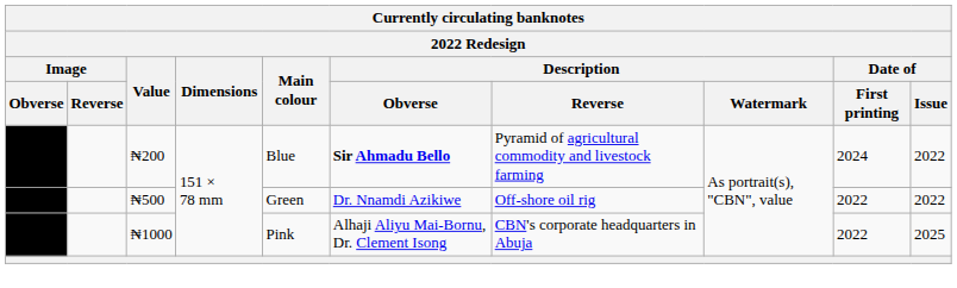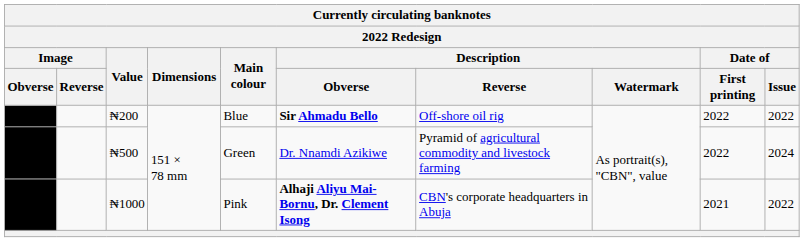 <table class="wikitable collapsible autocollapse" style="font-size: 90%; width: 100%">
 <tr>
 <th colspan="10">Currently circulating banknotes</th>
 </tr>
 <tr>
 <th colspan="10">2022 Redesign</th>
 </tr>
 <tr>
 <th colspan="2">Image</th>
 <th rowspan="2">Value</th>
 <th rowspan="2">Dimensions</th>
 <th rowspan="2">Main colour</th>
 <th colspan="3">Description</th>
 <th colspan="2">Date of</th>
 </tr>
 <tr>
 <th>Obverse</th>
 <th>Reverse</th>
 <th>Obverse</th>
 <th>Reverse</th>
 <th>Watermark</th>
 <th>First printing</th>
 <th>Issue</th>
 </tr>
 <tr>
 <td align="center" bgcolor="#000000"></td>
 <td align="center"></td>
 <td>₦200</td>
 <td rowspan="3">151 × 78 mm</td>
 <td>Blue</td>
 <td><strong>Sir <a href='#'>Ahmadu Bello</a></strong></td>
-<td>Pyramid of <a href='#'>agricultural commodity and livestock farming</a></td>
+<td><a href='#'>Off-shore oil rig</a></td>
 <td rowspan="3">As portrait(s), "CBN", value</td>
-<td>2024</td>
+<td>2022</td>
 <td>2022</td>
 </tr>
 <tr>
 <td align="center" bgcolor="#000000"></td>
 <td align="center"></td>
 <td>₦500</td>
 <td>Green</td>
 <td><a href='#'>Dr. Nnamdi Azikiwe</a></td>
-<td><a href='#'>Off-shore oil rig</a></td>
+<td>Pyramid of <a href='#'>agricultural commodity and livestock farming</a></td>
 <td>2022</td>
-<td>2022</td>
+<td>2024</td>
 </tr>
 <tr>
 <td align="center" bgcolor="#000000"></td>
 <td align="center"></td>
 <td>₦1000</td>
 <td>Pink</td>
-<td>Alhaji <a href='#'>Aliyu Mai-Bornu</a>, Dr. <a href='#'>Clement Isong</a></td>
+<td><strong>Alhaji <a href='#'>Aliyu Mai-Bornu</a>, Dr. <a href='#'>Clement Isong</a></strong></td>
 <td><a href='#'>CBN</a>'s corporate headquarters in <a href='#'>Abuja</a></td>
+<td>2021</td>
 <td>2022</td>
-<td>2025</td>
 </tr>
 <tr>
 <th colspan="10"></th>
 </tr>
 </table>
